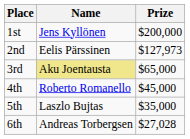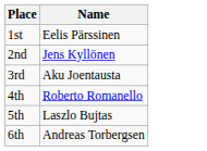 <table class="wikitable">
 <tr>
 <th>Place</th>
 <th>Name</th>
-<th>Prize</th>
 </tr>
 <tr>
 <td>1st</td>
-<td> <a href='#'>Jens Kyllönen</a></td>
-<td>$200,000</td>
+<td> Eelis Pärssinen</td>
 </tr>
 <tr>
 <td>2nd</td>
-<td> Eelis Pärssinen</td>
-<td>$127,973</td>
+<td> <a href='#'>Jens Kyllönen</a></td>
 </tr>
 <tr>
 <td>3rd</td>
-<td style="background: khaki;"> Aku Joentausta</td>
-<td>$65,000</td>
+<td> Aku Joentausta</td>
 </tr>
 <tr>
 <td>4th</td>
 <td> <a href='#'>Roberto Romanello</a></td>
-<td>$45,000</td>
 </tr>
 <tr>
 <td>5th</td>
 <td> Laszlo Bujtas</td>
-<td>$35,000</td>
 </tr>
 <tr>
 <td>6th</td>
 <td> Andreas Torbergsen</td>
-<td>$27,028</td>
 </tr>
 </table>
